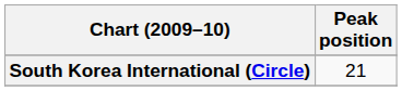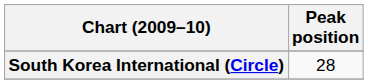 <table class="wikitable sortable plainrowheaders">
 <tr>
 <th align="center">Chart (2009–10)</th>
 <th align="center">Peak<br>position</th>
 </tr>
 <tr>
 </tr>
 <tr>
 </tr>
 <tr>
 </tr>
 <tr>
 </tr>
 <tr>
 <th scope="row">South Korea International (<a href='#'>Circle</a>)</th>
-<td align="center">21</td>
+<td align="center">28</td>
 </tr>
 <tr>
 </tr>
 <tr>
 </tr>
 <tr>
 </tr>
 <tr>
 </tr>
 <tr>
 </tr>
 <tr>
 </tr>
 <tr>
 </tr>
 </table>
